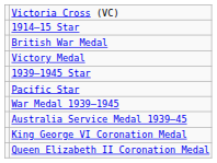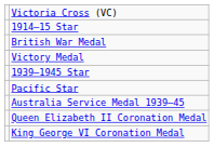 <table class="wikitable">
 <tr>
 <td></td>
 <td><a href='#'>Victoria Cross</a> (VC)</td>
 </tr>
 <tr>
 <td></td>
 <td><a href='#'>1914–15 Star</a></td>
 </tr>
 <tr>
 <td></td>
 <td><a href='#'>British War Medal</a></td>
 </tr>
 <tr>
 <td></td>
 <td><a href='#'>Victory Medal</a></td>
 </tr>
 <tr>
 <td></td>
 <td><a href='#'>1939–1945 Star</a></td>
 </tr>
 <tr>
 <td></td>
 <td><a href='#'>Pacific Star</a></td>
 </tr>
 <tr>
 <td></td>
-<td><a href='#'>War Medal 1939–1945</a></td>
+<td><a href='#'>Australia Service Medal 1939–45</a></td>
 </tr>
 <tr>
 <td></td>
-<td><a href='#'>Australia Service Medal 1939–45</a></td>
+<td><a href='#'>Queen Elizabeth II Coronation Medal</a></td>
 </tr>
 <tr>
 <td></td>
 <td><a href='#'>King George VI Coronation Medal</a></td>
 </tr>
-<tr>
-<td></td>
-<td><a href='#'>Queen Elizabeth II Coronation Medal</a></td>
-</tr>
 </table>
